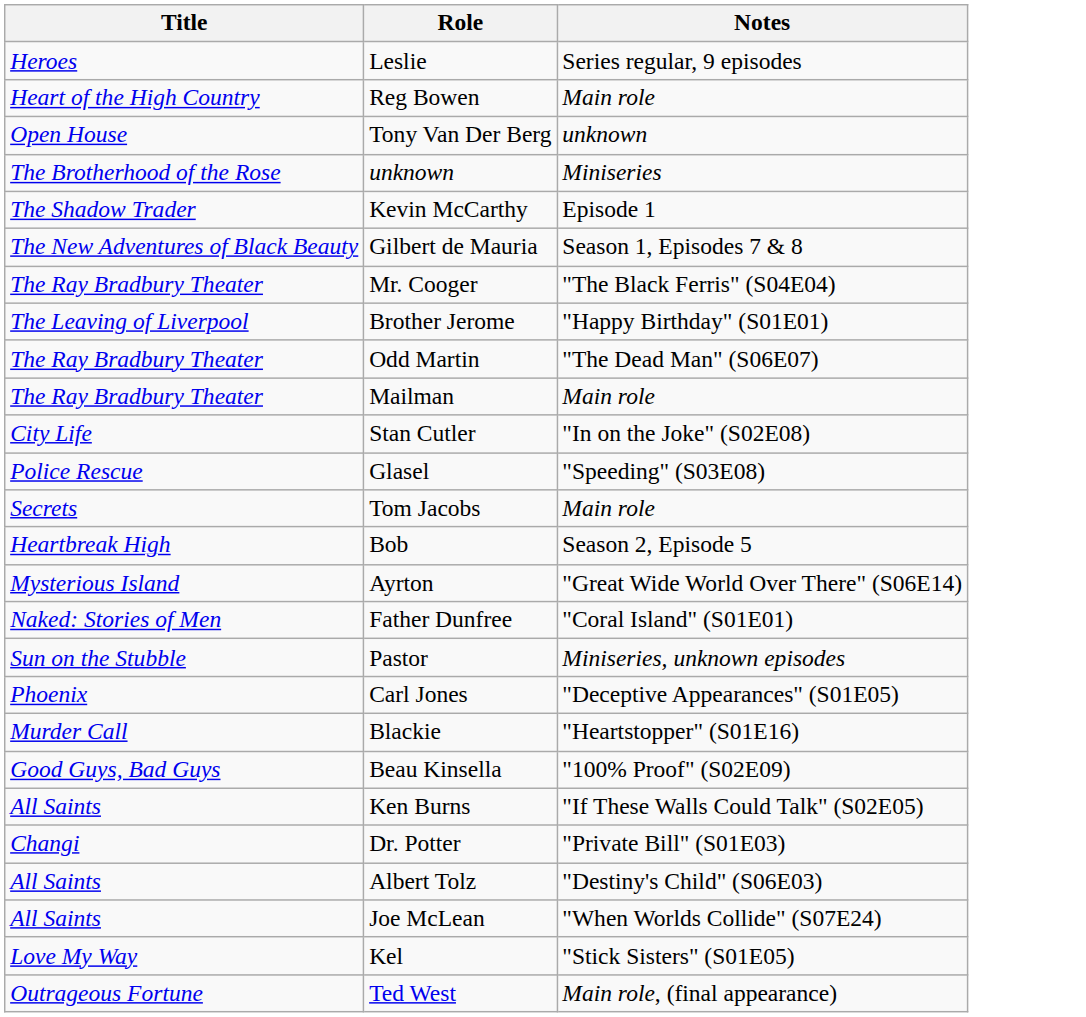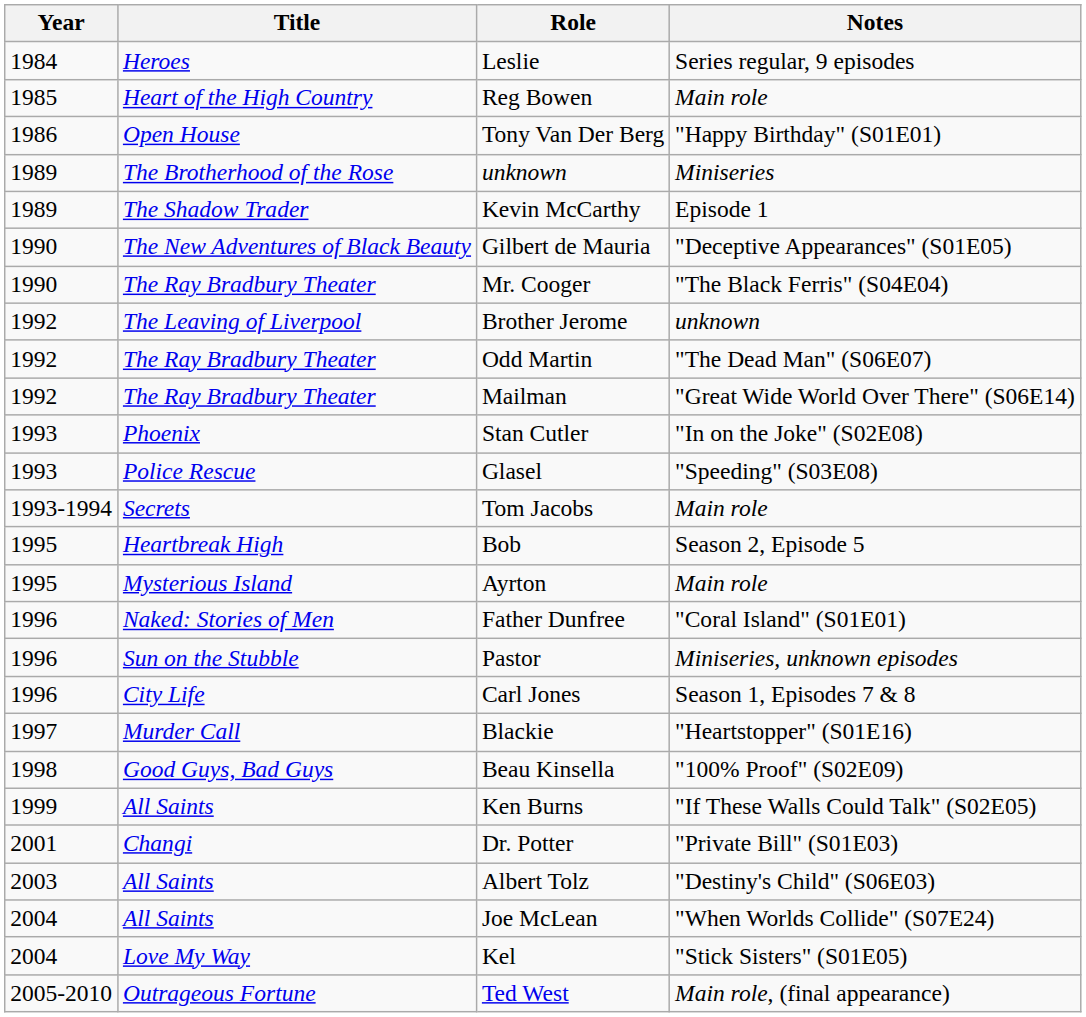 <table class="wikitable sortable">
 <tr>
+<th>Year</th>
 <th>Title</th>
 <th>Role</th>
 <th class="unsortable">Notes</th>
 </tr>
 <tr>
+<td>1984</td>
 <td><em><a href='#'>Heroes</a></em></td>
 <td>Leslie</td>
 <td>Series regular, 9 episodes</td>
 </tr>
 <tr>
+<td>1985</td>
 <td><em><a href='#'>Heart of the High Country</a></em></td>
 <td>Reg Bowen</td>
 <td><em>Main role</em></td>
 </tr>
 <tr>
+<td>1986</td>
 <td><em><a href='#'>Open House</a></em></td>
 <td>Tony Van Der Berg</td>
-<td><em>unknown</em></td>
+<td>"Happy Birthday" (S01E01)</td>
 </tr>
 <tr>
+<td>1989</td>
 <td><em><a href='#'>The Brotherhood of the Rose</a></em></td>
 <td><em>unknown</em></td>
 <td><em>Miniseries</em></td>
 </tr>
 <tr>
+<td>1989</td>
 <td><em><a href='#'>The Shadow Trader</a></em></td>
 <td>Kevin McCarthy</td>
 <td>Episode 1</td>
 </tr>
 <tr>
+<td>1990</td>
 <td><em><a href='#'>The New Adventures of Black Beauty</a></em></td>
 <td>Gilbert de Mauria</td>
-<td>Season 1, Episodes 7 & 8</td>
+<td>"Deceptive Appearances" (S01E05)</td>
 </tr>
 <tr>
+<td>1990</td>
 <td><em><a href='#'>The Ray Bradbury Theater</a></em></td>
 <td>Mr. Cooger</td>
 <td>"The Black Ferris" (S04E04)</td>
 </tr>
 <tr>
+<td>1992</td>
 <td><em><a href='#'>The Leaving of Liverpool</a></em></td>
 <td>Brother Jerome</td>
-<td>"Happy Birthday" (S01E01)</td>
+<td><em>unknown</em></td>
 </tr>
 <tr>
+<td>1992</td>
 <td><em><a href='#'>The Ray Bradbury Theater</a></em></td>
 <td>Odd Martin</td>
 <td>"The Dead Man" (S06E07)</td>
 </tr>
 <tr>
+<td>1992</td>
 <td><em><a href='#'>The Ray Bradbury Theater</a></em></td>
 <td>Mailman</td>
-<td><em>Main role</em></td>
+<td>"Great Wide World Over There" (S06E14)</td>
 </tr>
 <tr>
-<td><em><a href='#'>City Life</a></em></td>
+<td>1993</td>
+<td><em><a href='#'>Phoenix</a></em></td>
 <td>Stan Cutler</td>
 <td>"In on the Joke" (S02E08)</td>
 </tr>
 <tr>
+<td>1993</td>
 <td><em><a href='#'>Police Rescue</a></em></td>
 <td>Glasel</td>
 <td>"Speeding" (S03E08)</td>
 </tr>
 <tr>
+<td>1993-1994</td>
 <td><em><a href='#'>Secrets</a></em></td>
 <td>Tom Jacobs</td>
 <td><em>Main role</em></td>
 </tr>
 <tr>
+<td>1995</td>
 <td><em><a href='#'>Heartbreak High</a></em></td>
 <td>Bob</td>
 <td>Season 2, Episode 5</td>
 </tr>
 <tr>
+<td>1995</td>
 <td><em><a href='#'>Mysterious Island</a></em></td>
 <td>Ayrton</td>
-<td>"Great Wide World Over There" (S06E14)</td>
+<td><em>Main role</em></td>
 </tr>
 <tr>
+<td>1996</td>
 <td><em><a href='#'>Naked: Stories of Men</a></em></td>
 <td>Father Dunfree</td>
 <td>"Coral Island" (S01E01)</td>
 </tr>
 <tr>
+<td>1996</td>
 <td><em><a href='#'>Sun on the Stubble</a></em></td>
 <td>Pastor</td>
 <td><em>Miniseries, unknown episodes</em></td>
 </tr>
 <tr>
-<td><em><a href='#'>Phoenix</a></em></td>
+<td>1996</td>
+<td><em><a href='#'>City Life</a></em></td>
 <td>Carl Jones</td>
-<td>"Deceptive Appearances" (S01E05)</td>
+<td>Season 1, Episodes 7 & 8</td>
 </tr>
 <tr>
+<td>1997</td>
 <td><em><a href='#'>Murder Call</a></em></td>
 <td>Blackie</td>
 <td>"Heartstopper" (S01E16)</td>
 </tr>
 <tr>
+<td>1998</td>
 <td><em><a href='#'>Good Guys, Bad Guys</a></em></td>
 <td>Beau Kinsella</td>
 <td>"100% Proof" (S02E09)</td>
 </tr>
 <tr>
+<td>1999</td>
 <td><em><a href='#'>All Saints</a></em></td>
 <td>Ken Burns</td>
 <td>"If These Walls Could Talk" (S02E05)</td>
 </tr>
 <tr>
+<td>2001</td>
 <td><em><a href='#'>Changi</a></em></td>
 <td>Dr. Potter</td>
 <td>"Private Bill" (S01E03)</td>
 </tr>
 <tr>
+<td>2003</td>
 <td><em><a href='#'>All Saints</a></em></td>
 <td>Albert Tolz</td>
 <td>"Destiny's Child" (S06E03)</td>
 </tr>
 <tr>
+<td>2004</td>
 <td><em><a href='#'>All Saints</a></em></td>
 <td>Joe McLean</td>
 <td>"When Worlds Collide" (S07E24)</td>
 </tr>
 <tr>
+<td>2004</td>
 <td><em><a href='#'>Love My Way</a></em></td>
 <td>Kel</td>
 <td>"Stick Sisters" (S01E05)</td>
 </tr>
 <tr>
+<td>2005-2010</td>
 <td><em><a href='#'>Outrageous Fortune</a></em></td>
 <td><a href='#'>Ted West</a></td>
 <td><em>Main role</em>, (final appearance)</td>
 </tr>
 </table>
